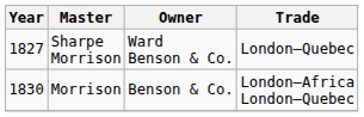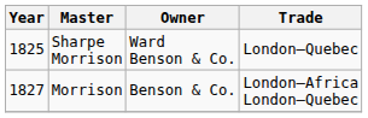 <table class="sortable wikitable">
 <tr>
 <th>Year</th>
 <th>Master</th>
 <th>Owner</th>
 <th>Trade</th>
 </tr>
 <tr>
-<td>1827</td>
+<td>1825</td>
 <td>Sharpe<br>Morrison</td>
 <td>Ward<br>Benson & Co.</td>
 <td>London—Quebec</td>
 </tr>
 <tr>
-<td>1830</td>
+<td>1827</td>
 <td>Morrison</td>
 <td>Benson & Co.</td>
 <td>London—Africa<br>London—Quebec</td>
 </tr>
 <tr>
 </tr>
 </table>
